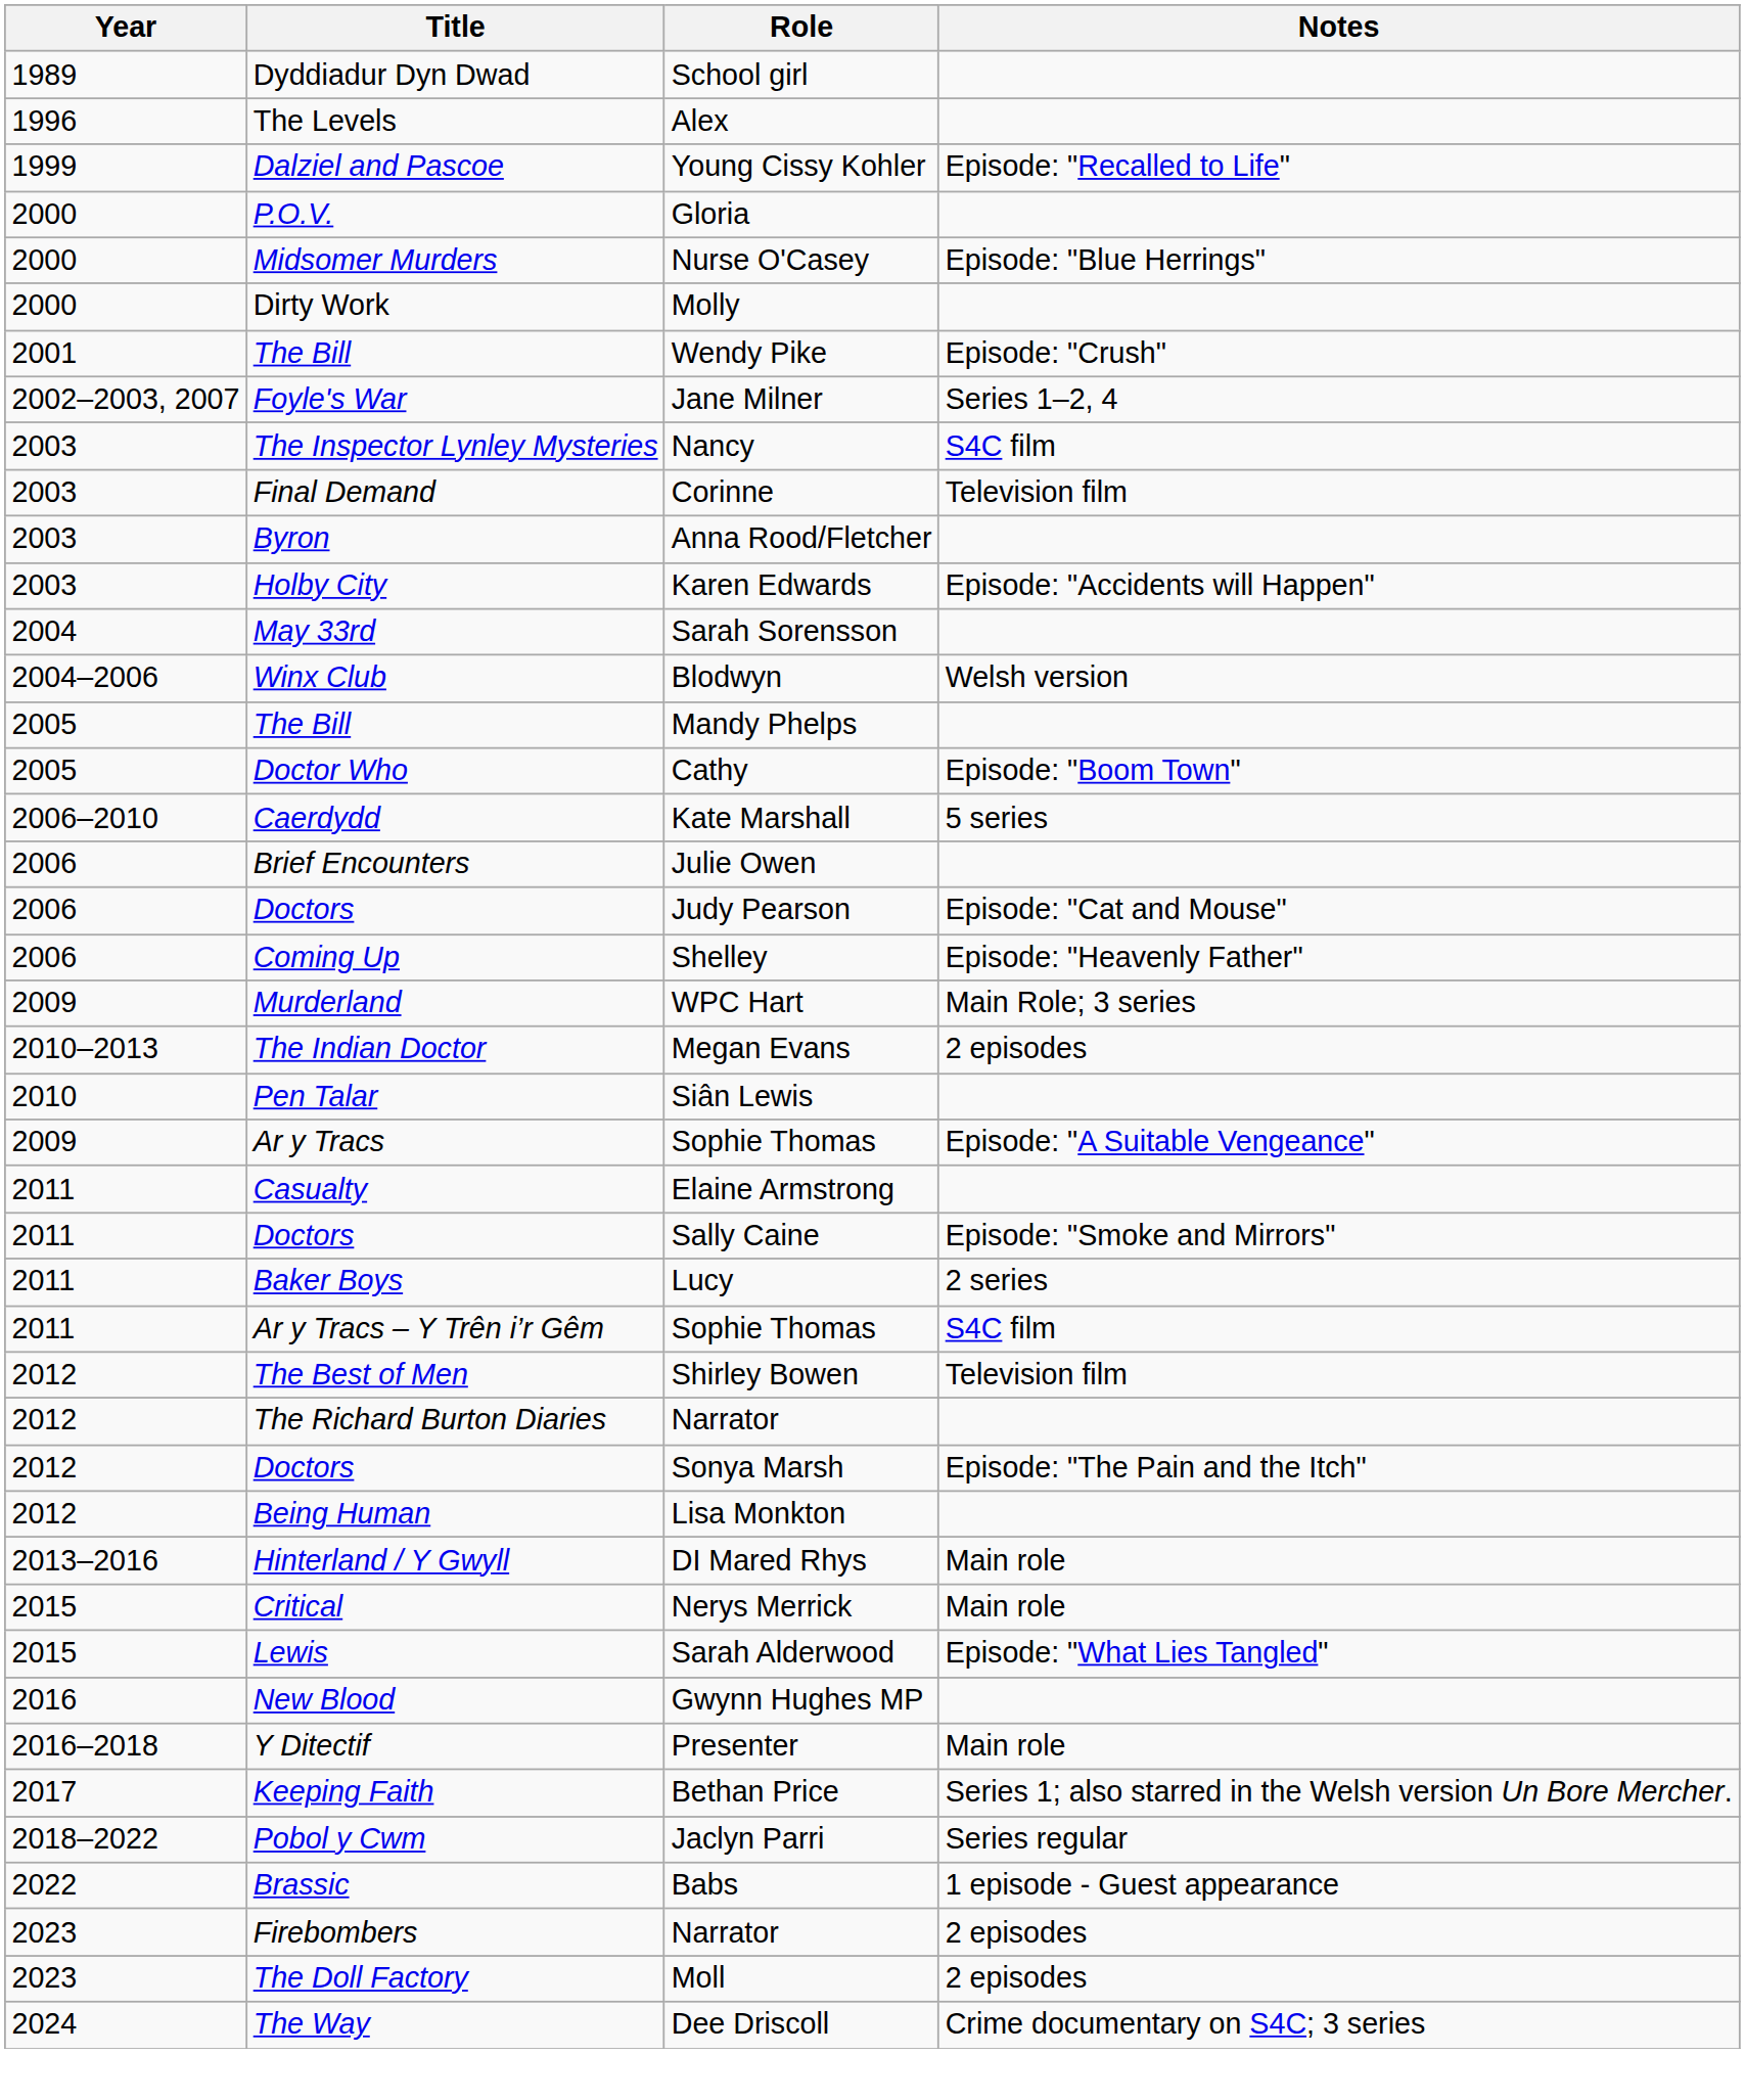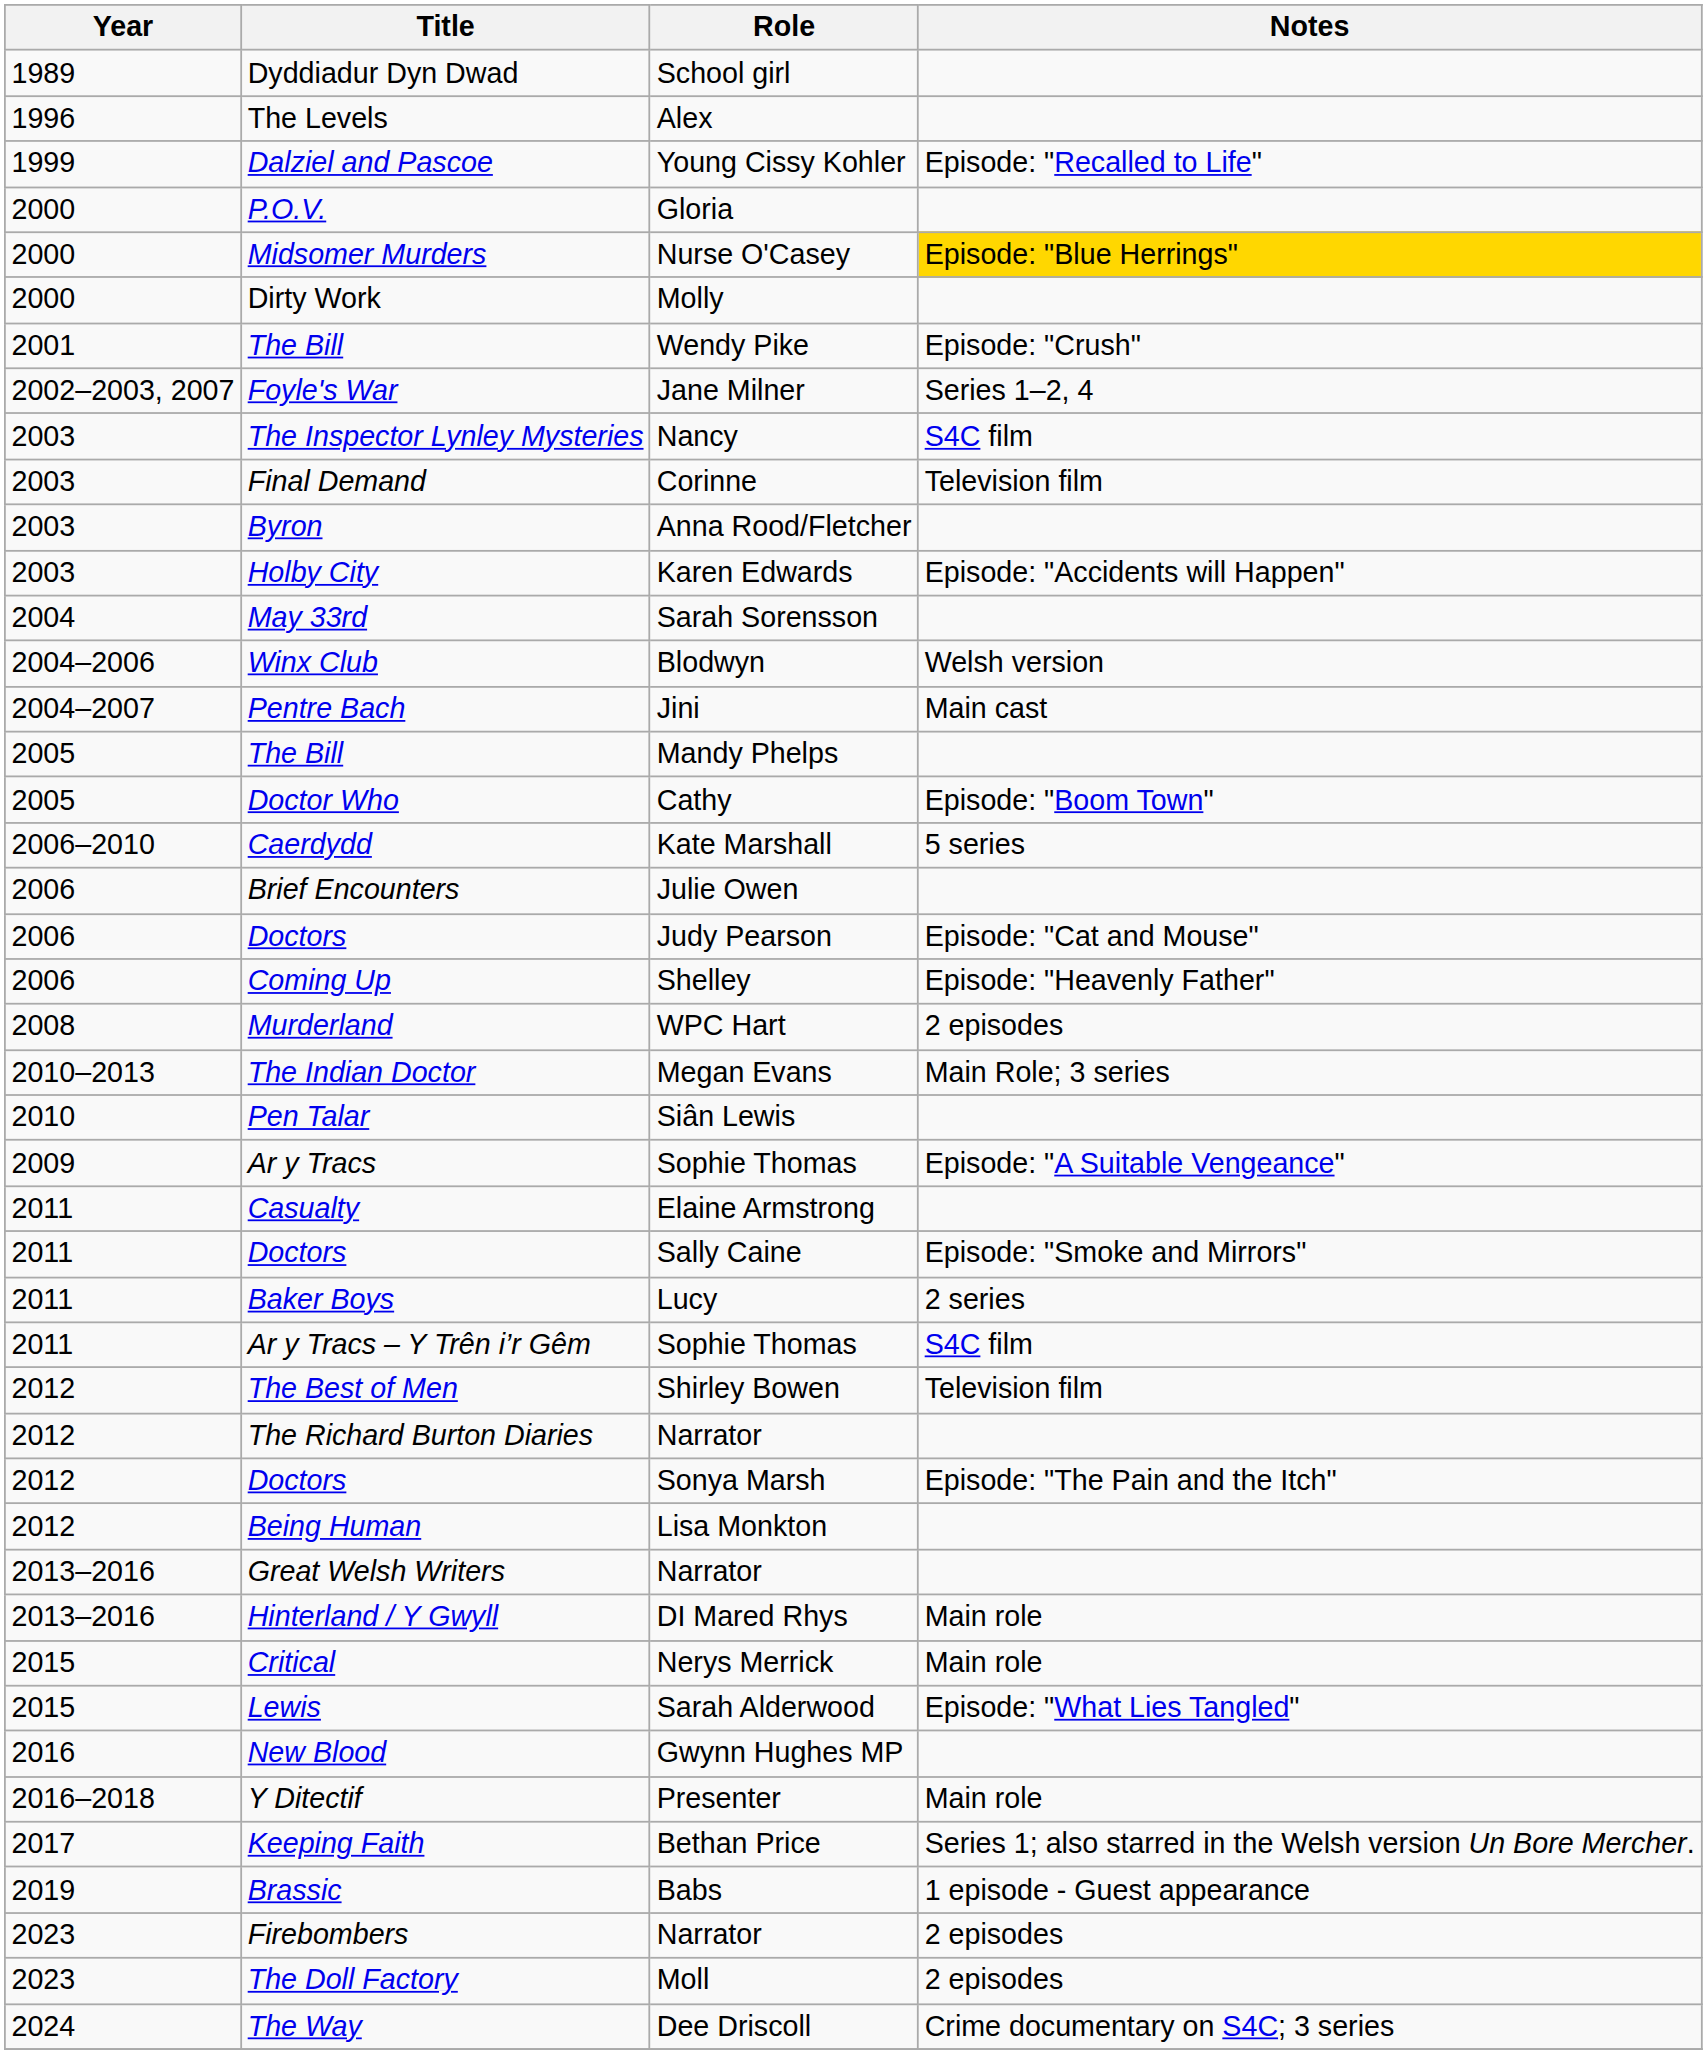 <table class="wikitable">
 <tr>
 <th>Year</th>
 <th>Title</th>
 <th>Role</th>
 <th>Notes</th>
 </tr>
 <tr>
 <td>1989</td>
 <td>Dyddiadur Dyn Dwad</td>
 <td>School girl</td>
 <td></td>
 </tr>
 <tr>
 <td>1996</td>
 <td>The Levels</td>
 <td>Alex</td>
 <td></td>
 </tr>
 <tr>
 <td>1999</td>
 <td><em><a href='#'>Dalziel and Pascoe</a></em></td>
 <td>Young Cissy Kohler</td>
 <td>Episode: "<a href='#'>Recalled to Life</a>"</td>
 </tr>
 <tr>
 <td>2000</td>
 <td><em><a href='#'>P.O.V.</a></em></td>
 <td>Gloria</td>
 <td></td>
 </tr>
 <tr>
 <td>2000</td>
 <td><em><a href='#'>Midsomer Murders</a></em></td>
 <td>Nurse O'Casey</td>
-<td>Episode: "Blue Herrings"</td>
+<td style="background: gold;">Episode: "Blue Herrings"</td>
 </tr>
 <tr>
 <td>2000</td>
 <td>Dirty Work</td>
 <td>Molly</td>
 </tr>
 <tr>
 <td>2001</td>
 <td><em><a href='#'>The Bill</a></em></td>
 <td>Wendy Pike</td>
 <td>Episode: "Crush"</td>
 </tr>
 <tr>
 <td>2002–2003, 2007</td>
 <td><em><a href='#'>Foyle's War</a></em></td>
 <td>Jane Milner</td>
 <td>Series 1–2, 4</td>
 </tr>
 <tr>
 <td>2003</td>
 <td><em><a href='#'>The Inspector Lynley Mysteries</a></em></td>
 <td>Nancy</td>
 <td><a href='#'>S4C</a> film</td>
 </tr>
 <tr>
 <td>2003</td>
 <td><em>Final Demand</em></td>
 <td>Corinne</td>
 <td>Television film</td>
 </tr>
 <tr>
 <td>2003</td>
 <td><em><a href='#'>Byron</a></em></td>
 <td>Anna Rood/Fletcher</td>
 <td></td>
 </tr>
 <tr>
 <td>2003</td>
 <td><em><a href='#'>Holby City</a></em></td>
 <td>Karen Edwards</td>
 <td>Episode: "Accidents will Happen"</td>
 </tr>
 <tr>
 <td>2004</td>
 <td><em><a href='#'>May 33rd</a></em></td>
 <td>Sarah Sorensson</td>
 <td></td>
 </tr>
 <tr>
 <td>2004–2006</td>
 <td><em><a href='#'>Winx Club</a></em></td>
 <td>Blodwyn</td>
 <td>Welsh version</td>
 </tr>
 <tr>
+<td>2004–2007</td>
+<td><em><a href='#'>Pentre Bach</a></em></td>
+<td>Jini</td>
+<td>Main cast</td>
+</tr>
+<tr>
 <td>2005</td>
 <td><em><a href='#'>The Bill</a></em></td>
 <td>Mandy Phelps</td>
 <td></td>
 </tr>
 <tr>
 <td>2005</td>
 <td><em><a href='#'>Doctor Who</a></em></td>
 <td>Cathy</td>
 <td>Episode: "<a href='#'>Boom Town</a>"</td>
 </tr>
 <tr>
 <td>2006–2010</td>
 <td><em><a href='#'>Caerdydd</a></em></td>
 <td>Kate Marshall</td>
 <td>5 series</td>
 </tr>
 <tr>
 <td>2006</td>
 <td><em>Brief Encounters</em></td>
 <td>Julie Owen</td>
 <td></td>
 </tr>
 <tr>
 <td>2006</td>
 <td><em><a href='#'>Doctors</a></em></td>
 <td>Judy Pearson</td>
 <td>Episode: "Cat and Mouse"</td>
 </tr>
 <tr>
 <td>2006</td>
 <td><em><a href='#'>Coming Up</a></em></td>
 <td>Shelley</td>
 <td>Episode: "Heavenly Father"</td>
 </tr>
 <tr>
-<td>2009</td>
+<td>2008</td>
 <td><em><a href='#'>Murderland</a></em></td>
 <td>WPC Hart</td>
-<td>Main Role; 3 series</td>
+<td>2 episodes</td>
 </tr>
 <tr>
 <td>2010–2013</td>
 <td><em><a href='#'>The Indian Doctor</a></em></td>
 <td>Megan Evans</td>
-<td>2 episodes</td>
+<td>Main Role; 3 series</td>
 </tr>
 <tr>
 <td>2010</td>
 <td><em><a href='#'>Pen Talar</a></em></td>
 <td>Siân Lewis</td>
 <td></td>
 </tr>
 <tr>
 <td>2009</td>
 <td><em>Ar y Tracs</em></td>
 <td>Sophie Thomas</td>
 <td>Episode: "<a href='#'>A Suitable Vengeance</a>"</td>
 </tr>
 <tr>
 <td>2011</td>
 <td><em><a href='#'>Casualty</a></em></td>
 <td>Elaine Armstrong</td>
 <td></td>
 </tr>
 <tr>
 <td>2011</td>
 <td><em><a href='#'>Doctors</a></em></td>
 <td>Sally Caine</td>
 <td>Episode: "Smoke and Mirrors"</td>
 </tr>
 <tr>
 <td>2011</td>
 <td><em><a href='#'>Baker Boys</a></em></td>
 <td>Lucy</td>
 <td>2 series</td>
 </tr>
 <tr>
 <td>2011</td>
 <td><em>Ar y Tracs – Y Trên i’r Gêm</em></td>
 <td>Sophie Thomas</td>
 <td><a href='#'>S4C</a> film</td>
 </tr>
 <tr>
 <td>2012</td>
 <td><em><a href='#'>The Best of Men</a></em></td>
 <td>Shirley Bowen</td>
 <td>Television film</td>
 </tr>
 <tr>
 <td>2012</td>
 <td><em> The Richard Burton Diaries </em></td>
 <td>Narrator</td>
 <td></td>
 </tr>
 <tr>
 <td>2012</td>
 <td><em><a href='#'>Doctors</a></em></td>
 <td>Sonya Marsh</td>
 <td>Episode: "The Pain and the Itch"</td>
 </tr>
 <tr>
 <td>2012</td>
 <td><em><a href='#'>Being Human</a></em></td>
 <td>Lisa Monkton</td>
 <td></td>
 </tr>
 <tr>
 <td>2013–2016</td>
+<td><em>Great Welsh Writers</em></td>
+<td>Narrator</td>
+<td></td>
+</tr>
+<tr>
+<td>2013–2016</td>
 <td><em><a href='#'>Hinterland / Y Gwyll</a></em></td>
 <td>DI Mared Rhys</td>
 <td>Main role</td>
 </tr>
 <tr>
 <td>2015</td>
 <td><em><a href='#'>Critical</a></em></td>
 <td>Nerys Merrick</td>
 <td>Main role</td>
 </tr>
 <tr>
 <td>2015</td>
 <td><em><a href='#'>Lewis</a></em></td>
 <td>Sarah Alderwood</td>
 <td>Episode: "<a href='#'>What Lies Tangled</a>"</td>
 </tr>
 <tr>
 <td>2016</td>
 <td><em><a href='#'>New Blood</a></em></td>
 <td>Gwynn Hughes MP</td>
 <td></td>
 </tr>
 <tr>
 <td>2016–2018</td>
 <td><em>Y Ditectif</em></td>
 <td>Presenter</td>
 <td>Main role</td>
 </tr>
 <tr>
 <td>2017</td>
 <td><em><a href='#'>Keeping Faith</a></em></td>
 <td>Bethan Price</td>
 <td>Series 1; also starred in the Welsh version <em>Un Bore Mercher</em>.</td>
 </tr>
 <tr>
-<td>2018–2022</td>
-<td><em><a href='#'>Pobol y Cwm</a></em></td>
-<td>Jaclyn Parri</td>
-<td>Series regular</td>
-</tr>
-<tr>
-<td>2022</td>
+<td>2019</td>
 <td><em><a href='#'>Brassic</a></em></td>
 <td>Babs</td>
 <td>1 episode - Guest appearance</td>
 </tr>
 <tr>
 <td>2023</td>
 <td><em>Firebombers</em></td>
 <td>Narrator</td>
 <td>2 episodes</td>
 </tr>
 <tr>
 <td>2023</td>
 <td><em><a href='#'>The Doll Factory</a></em></td>
 <td>Moll</td>
 <td>2 episodes</td>
 </tr>
 <tr>
 <td>2024</td>
 <td><em><a href='#'>The Way</a></em></td>
 <td>Dee Driscoll</td>
 <td>Crime documentary on <a href='#'>S4C</a>; 3 series</td>
 </tr>
 <tr>
 </tr>
 </table>
